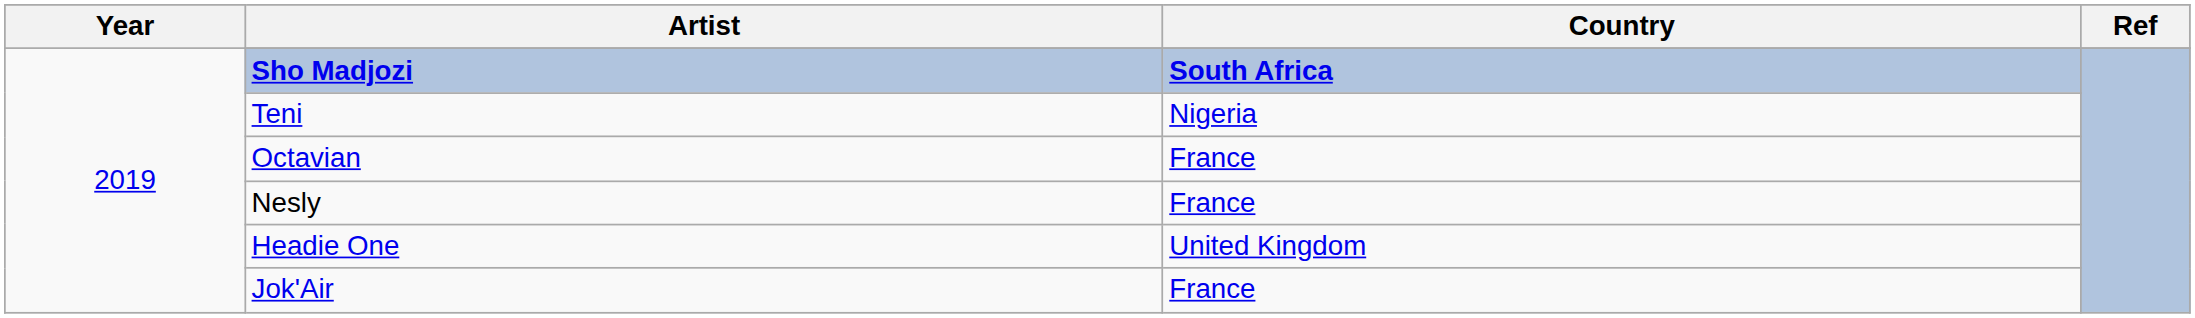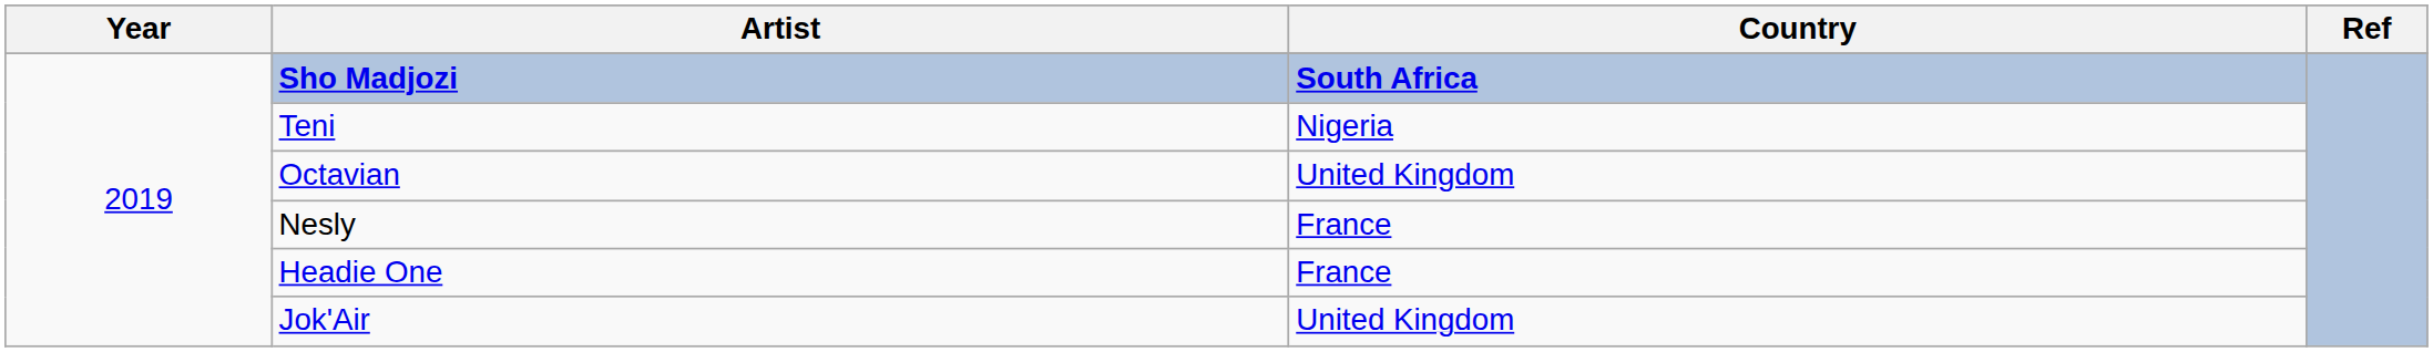 <table class="wikitable" style="width:100%;">
 <tr style="background:#bebebe;">
 <th style="width:11%;">Year</th>
 <th style="width:42%;">Artist</th>
 <th style="width:42%;">Country</th>
 <th style="width:5%;">Ref</th>
 </tr>
 <tr>
 <td rowspan="7" align="center"><a href='#'>2019</a></td>
 </tr>
 <tr style="background:#B0C4DE">
 <td><strong><a href='#'>Sho Madjozi</a></strong></td>
 <td><strong><a href='#'>South Africa</a></strong></td>
 <td rowspan="6" align="center"></td>
 </tr>
 <tr>
 <td><a href='#'>Teni</a></td>
 <td><a href='#'>Nigeria</a></td>
 </tr>
 <tr>
 <td><a href='#'>Octavian</a></td>
-<td><a href='#'>France</a></td>
+<td><a href='#'>United Kingdom</a></td>
 </tr>
 <tr>
 <td>Nesly</td>
 <td><a href='#'>France</a></td>
 </tr>
 <tr>
 <td><a href='#'>Headie One</a></td>
-<td><a href='#'>United Kingdom</a></td>
+<td><a href='#'>France</a></td>
 </tr>
 <tr>
 <td><a href='#'>Jok'Air</a></td>
-<td><a href='#'>France</a></td>
+<td><a href='#'>United Kingdom</a></td>
 </tr>
 </table>
